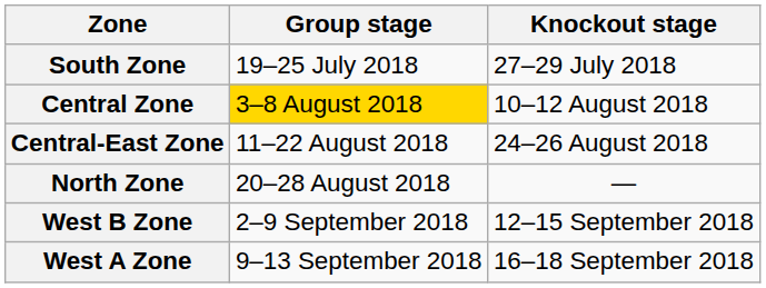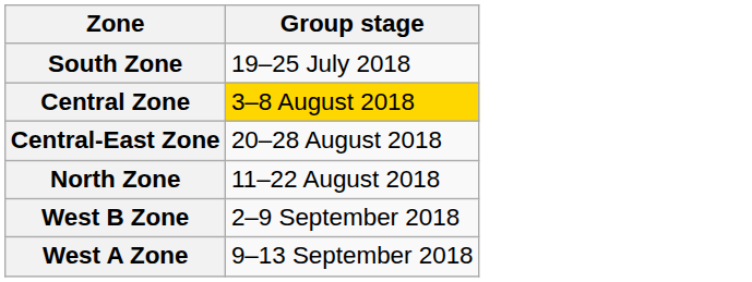 <table class="wikitable">
 <tr>
 <th>Zone</th>
 <th>Group stage</th>
-<th>Knockout stage</th>
 </tr>
 <tr>
 <th>South Zone</th>
 <td>19–25 July 2018</td>
-<td>27–29 July 2018</td>
 </tr>
 <tr>
 <th>Central Zone</th>
 <td style="background: gold;">3–8 August 2018</td>
-<td>10–12 August 2018</td>
 </tr>
 <tr>
 <th>Central-East Zone</th>
-<td>11–22 August 2018</td>
-<td>24–26 August 2018</td>
+<td>20–28 August 2018</td>
 </tr>
 <tr>
 <th>North Zone</th>
-<td>20–28 August 2018</td>
-<td align=center>—</td>
+<td>11–22 August 2018</td>
 </tr>
 <tr>
 <th>West B Zone</th>
 <td>2–9 September 2018</td>
-<td>12–15 September 2018</td>
 </tr>
 <tr>
 <th>West A Zone</th>
 <td>9–13 September 2018</td>
-<td>16–18 September 2018</td>
 </tr>
 </table>
